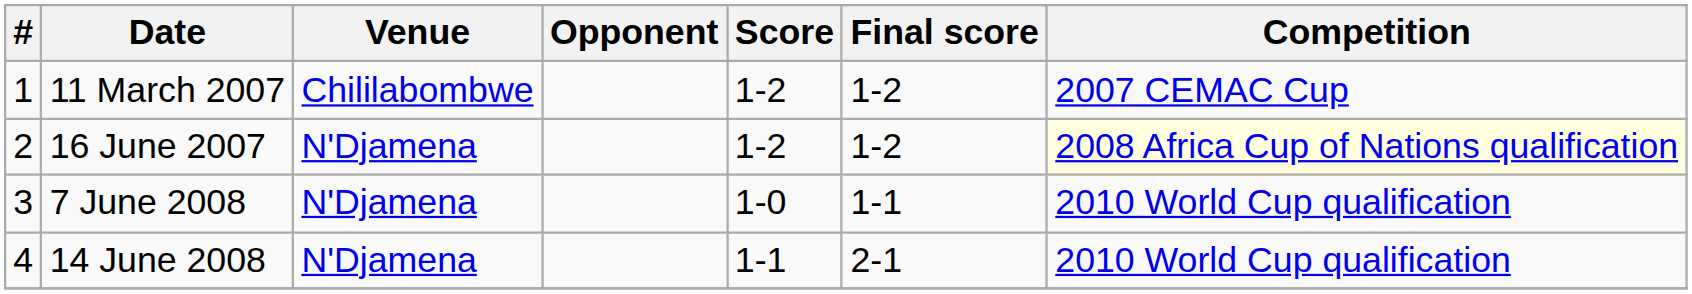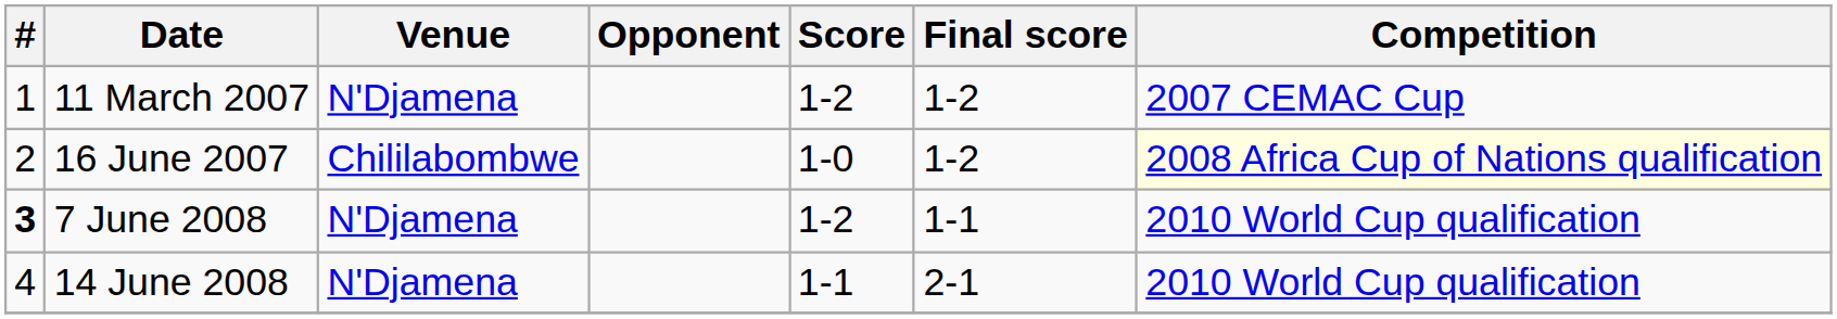 <table class="wikitable">
 <tr>
 <th>#</th>
 <th>Date</th>
 <th>Venue</th>
 <th>Opponent</th>
 <th>Score</th>
 <th>Final score</th>
 <th>Competition</th>
 </tr>
 <tr>
 <td>1</td>
 <td>11 March 2007</td>
-<td><a href='#'>Chililabombwe</a></td>
+<td><a href='#'>N'Djamena</a></td>
 <td></td>
 <td>1-2</td>
 <td>1-2</td>
 <td><a href='#'>2007 CEMAC Cup</a></td>
 </tr>
 <tr>
 <td>2</td>
 <td>16 June 2007</td>
-<td><a href='#'>N'Djamena</a></td>
+<td><a href='#'>Chililabombwe</a></td>
 <td></td>
-<td>1-2 </td>
+<td>1-0</td>
 <td>1-2</td>
 <td style="background: lightyellow;"><a href='#'>2008 Africa Cup of Nations qualification</a></td>
 </tr>
 <tr>
-<td>3</td>
+<td><strong>3</strong></td>
 <td>7 June 2008</td>
 <td><a href='#'>N'Djamena</a></td>
 <td></td>
-<td>1-0</td>
+<td>1-2 </td>
 <td>1-1</td>
 <td><a href='#'>2010 World Cup qualification</a></td>
 </tr>
 <tr>
 <td>4</td>
 <td>14 June 2008</td>
 <td><a href='#'>N'Djamena</a></td>
 <td></td>
 <td>1-1</td>
 <td>2-1</td>
 <td><a href='#'>2010 World Cup qualification</a></td>
 </tr>
 <tr>
 </tr>
 </table>
